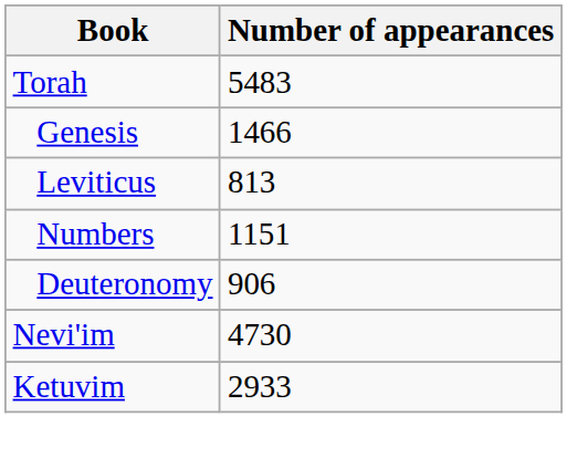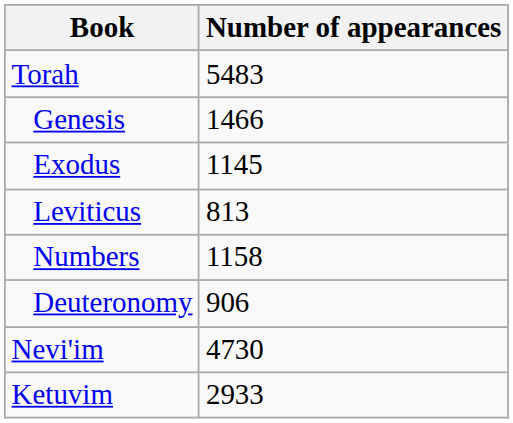 <table class="wikitable">
 <tr>
 <th><strong>Book</strong></th>
 <th>Number of appearances</th>
 </tr>
 <tr>
 <td><a href='#'>Torah</a></td>
 <td>5483</td>
 </tr>
 <tr>
 <td>   <a href='#'>Genesis</a></td>
 <td>1466</td>
 </tr>
 <tr>
+<td>   <a href='#'>Exodus</a></td>
+<td>1145</td>
+</tr>
+<tr>
 <td>   <a href='#'>Leviticus</a></td>
 <td>813</td>
 </tr>
 <tr>
 <td>   <a href='#'>Numbers</a></td>
-<td>1151</td>
+<td>1158</td>
 </tr>
 <tr>
 <td>   <a href='#'>Deuteronomy</a></td>
 <td>906</td>
 </tr>
 <tr>
 <td><a href='#'>Nevi'im</a></td>
 <td>4730</td>
 </tr>
 <tr>
 <td><a href='#'>Ketuvim</a></td>
 <td>2933</td>
 </tr>
 </table>
